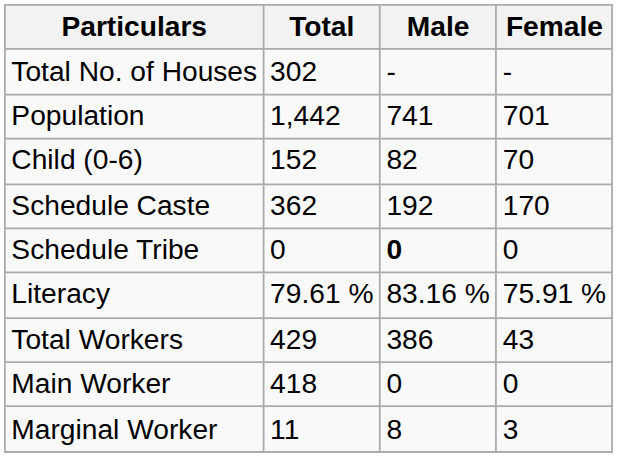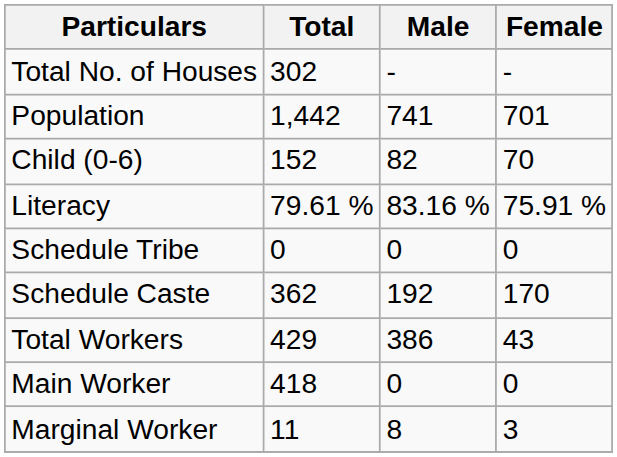 <table class="wikitable sortable">
 <tr>
 <th>Particulars</th>
 <th>Total</th>
 <th>Male</th>
 <th>Female</th>
 </tr>
 <tr>
 <td>Total No. of Houses</td>
 <td>302</td>
 <td>-</td>
 <td>-</td>
 </tr>
 <tr>
 <td>Population</td>
 <td>1,442</td>
 <td>741</td>
 <td>701</td>
 </tr>
 <tr>
 <td>Child (0-6)</td>
 <td>152</td>
 <td>82</td>
 <td>70</td>
 </tr>
 <tr>
+<td>Literacy</td>
+<td>79.61 %</td>
+<td>83.16 %</td>
+<td>75.91 %</td>
+</tr>
+<tr>
+<td>Schedule Tribe</td>
+<td>0</td>
+<td>0</td>
+<td>0</td>
+</tr>
+<tr>
 <td>Schedule Caste</td>
 <td>362</td>
 <td>192</td>
 <td>170</td>
-</tr>
-<tr>
-<td>Schedule Tribe</td>
-<td>0</td>
-<td><strong>0</strong></td>
-<td>0</td>
-</tr>
-<tr>
-<td>Literacy</td>
-<td>79.61 %</td>
-<td>83.16 %</td>
-<td>75.91 %</td>
 </tr>
 <tr>
 <td>Total Workers</td>
 <td>429</td>
 <td>386</td>
 <td>43</td>
 </tr>
 <tr>
 <td>Main Worker</td>
 <td>418</td>
 <td>0</td>
 <td>0</td>
 </tr>
 <tr>
 <td>Marginal Worker</td>
 <td>11</td>
 <td>8</td>
 <td>3</td>
 </tr>
 <tr>
 </tr>
 </table>
